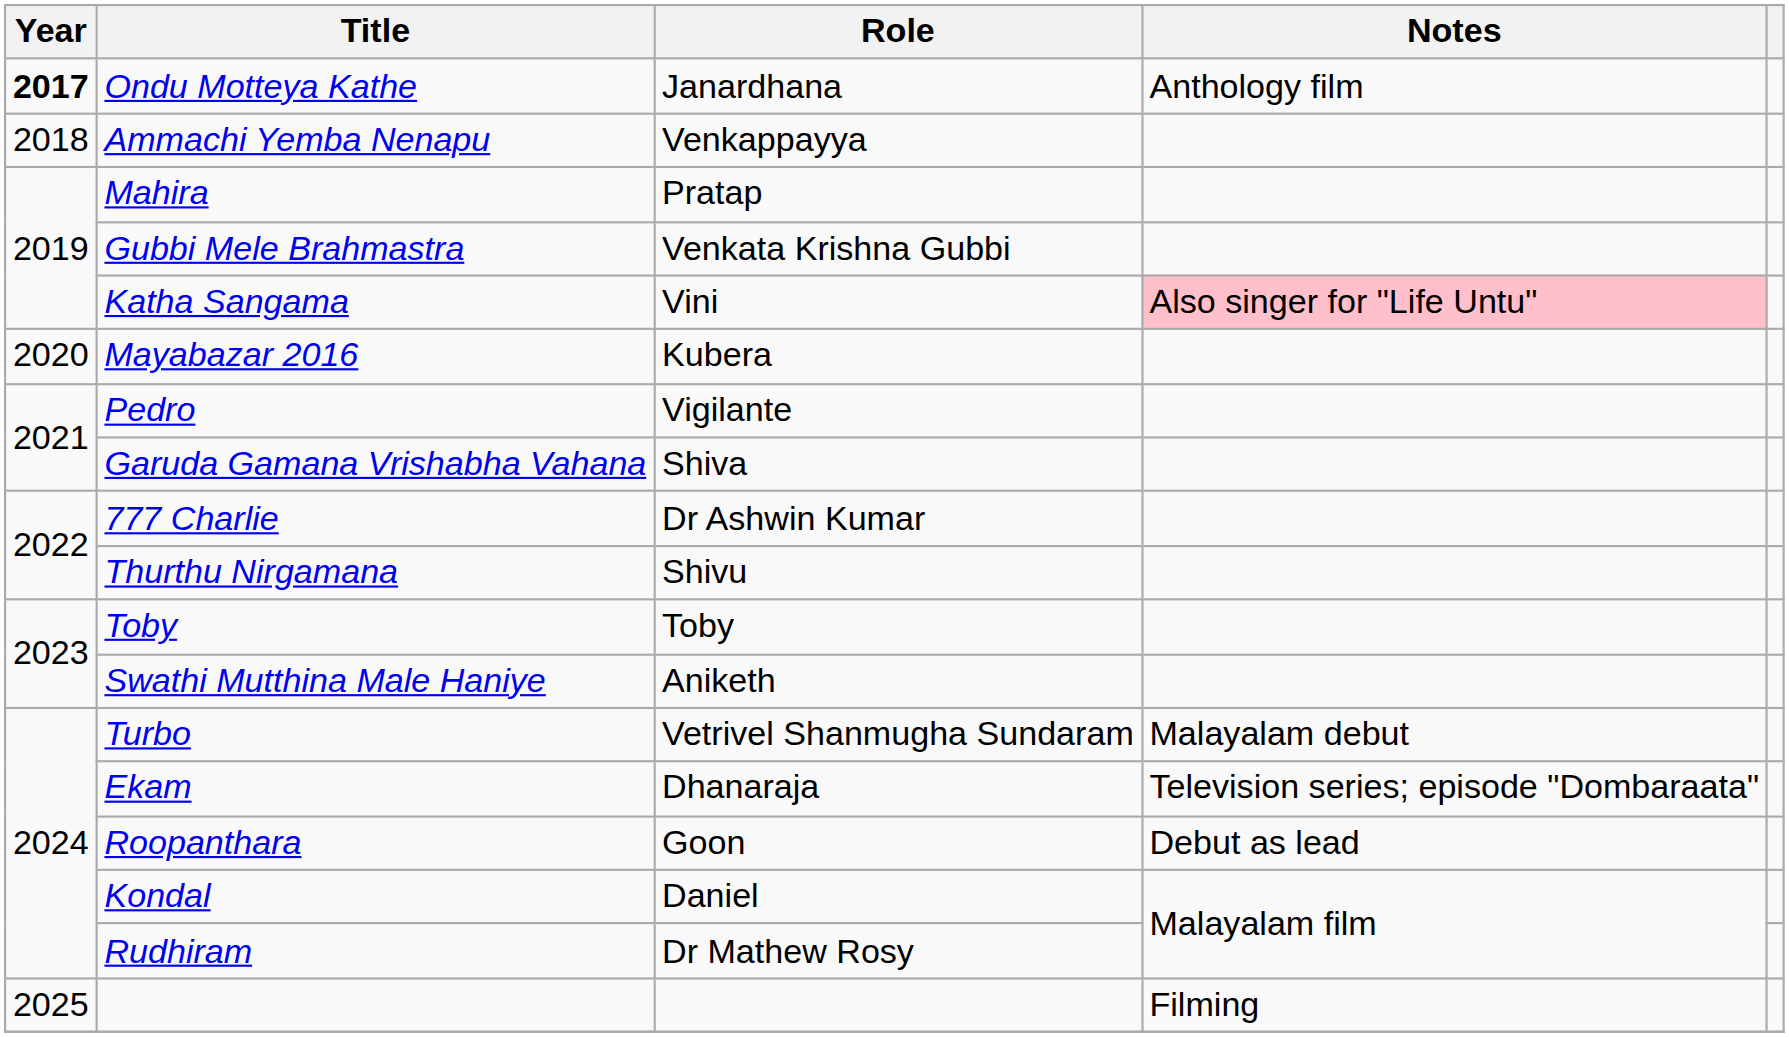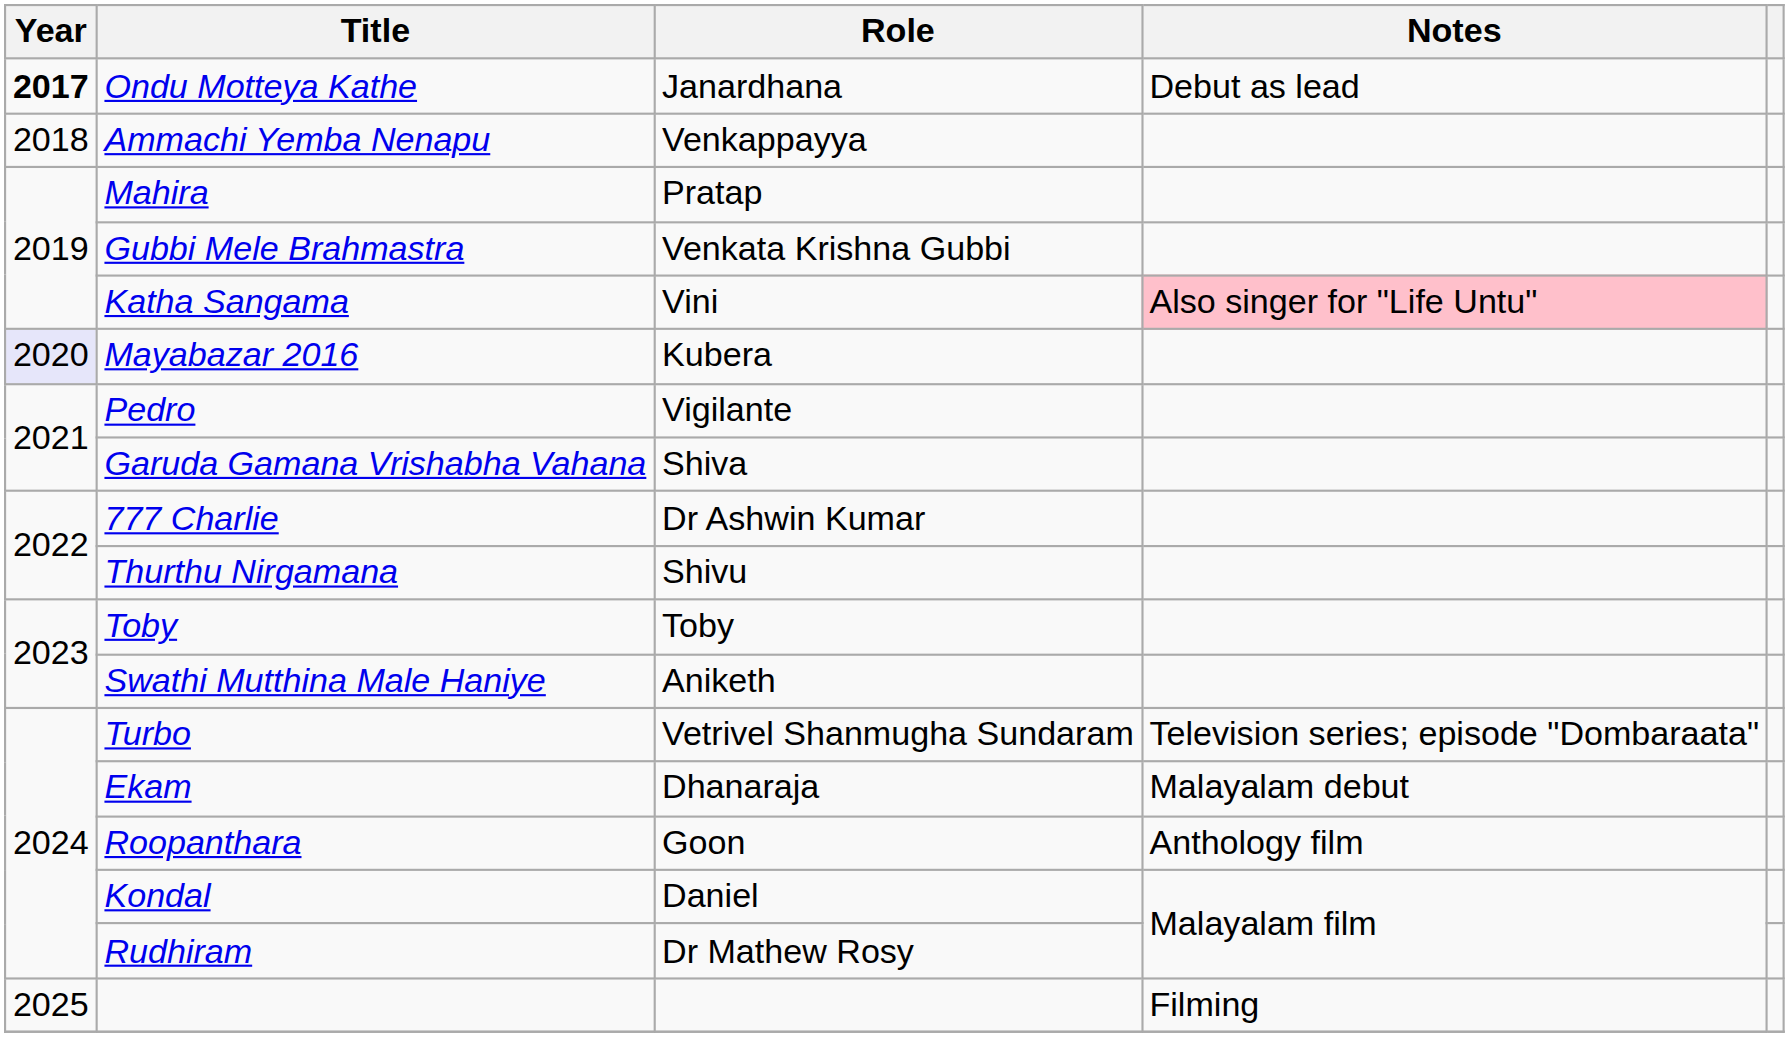 <table class="wikitable sortable ">
 <tr>
 <th scope="col">Year</th>
 <th scope="col">Title</th>
 <th scope="col">Role</th>
 <th scope="col">Notes</th>
 <th class="unsortable"></th>
 </tr>
 <tr>
 <td><strong>2017</strong></td>
 <td><em><a href='#'>Ondu Motteya Kathe</a></em></td>
 <td>Janardhana</td>
-<td>Anthology film</td>
+<td>Debut as lead</td>
 <td></td>
 </tr>
 <tr>
 <td>2018</td>
 <td><em><a href='#'>Ammachi Yemba Nenapu</a></em></td>
 <td>Venkappayya</td>
 <td></td>
 <td></td>
 </tr>
 <tr>
 <td rowspan="3">2019</td>
 <td><em><a href='#'>Mahira</a></em></td>
 <td>Pratap</td>
 <td></td>
 <td></td>
 </tr>
 <tr>
 <td><em><a href='#'>Gubbi Mele Brahmastra</a></em></td>
 <td>Venkata Krishna Gubbi</td>
 <td></td>
 <td></td>
 </tr>
 <tr>
 <td><em><a href='#'>Katha Sangama</a></em></td>
 <td>Vini</td>
 <td style="background: pink;">Also singer for "Life Untu"</td>
 <td></td>
 </tr>
 <tr>
-<td>2020</td>
+<td style="background: lavender;">2020</td>
 <td><em><a href='#'>Mayabazar 2016</a></em></td>
 <td>Kubera</td>
 <td></td>
 <td></td>
 </tr>
 <tr>
 <td rowspan="2">2021</td>
 <td><em><a href='#'>Pedro</a></em></td>
 <td>Vigilante</td>
 <td></td>
 <td></td>
 </tr>
 <tr>
 <td><em><a href='#'>Garuda Gamana Vrishabha Vahana</a></em></td>
 <td>Shiva</td>
 <td></td>
 <td></td>
 </tr>
 <tr>
 <td rowspan="2">2022</td>
 <td><em><a href='#'>777 Charlie</a></em></td>
 <td>Dr Ashwin Kumar</td>
 <td></td>
 <td></td>
 </tr>
 <tr>
 <td><em><a href='#'>Thurthu Nirgamana</a></em></td>
 <td>Shivu</td>
 <td></td>
 <td></td>
 </tr>
 <tr>
 <td rowspan="2">2023</td>
 <td><em><a href='#'>Toby</a></em></td>
 <td>Toby</td>
 <td></td>
 <td></td>
 </tr>
 <tr>
 <td><em><a href='#'>Swathi Mutthina Male Haniye</a></em></td>
 <td>Aniketh</td>
 <td></td>
 <td></td>
 </tr>
 <tr>
 <td rowspan="5">2024</td>
 <td><em><a href='#'>Turbo</a></em></td>
 <td>Vetrivel Shanmugha Sundaram</td>
-<td>Malayalam debut</td>
+<td>Television series; episode "Dombaraata"</td>
 <td></td>
 </tr>
 <tr>
 <td><em><a href='#'>Ekam</a></em></td>
 <td>Dhanaraja</td>
-<td>Television series; episode "Dombaraata"</td>
+<td>Malayalam debut</td>
 <td></td>
 </tr>
 <tr>
 <td><em><a href='#'>Roopanthara</a></em></td>
 <td>Goon</td>
-<td>Debut as lead</td>
+<td>Anthology film</td>
 <td></td>
 </tr>
 <tr>
 <td><em><a href='#'>Kondal</a></em></td>
 <td>Daniel</td>
 <td rowspan="2">Malayalam film</td>
 <td></td>
 </tr>
 <tr>
 <td><em> <a href='#'>Rudhiram</a></em></td>
 <td>Dr Mathew Rosy</td>
 <td></td>
 </tr>
 <tr>
 <td rowspan="1">2025</td>
 <td></td>
 <td></td>
 <td>Filming</td>
 <td></td>
 </tr>
 <tr>
 </tr>
 </table>
